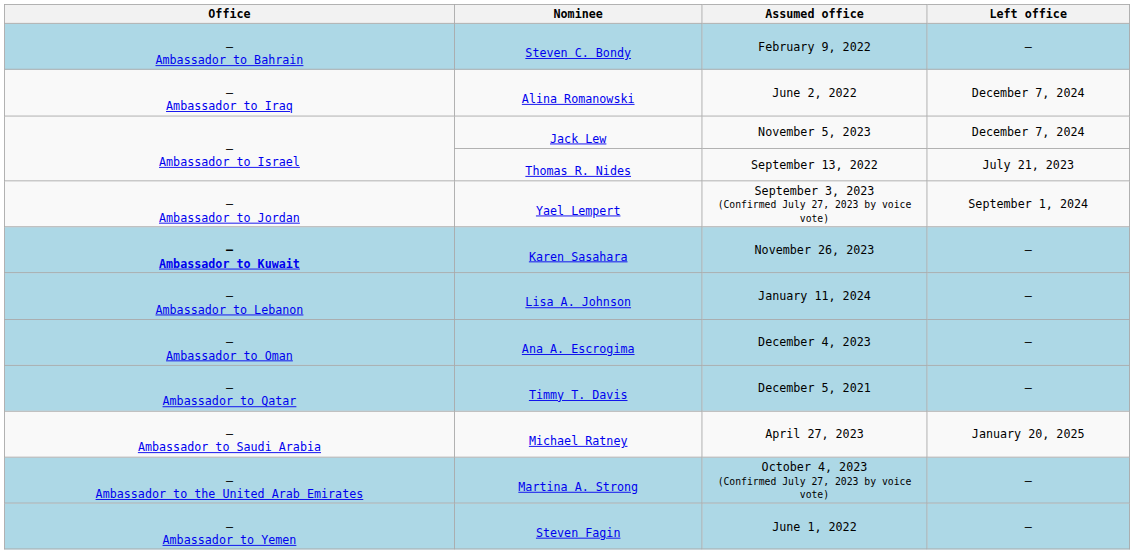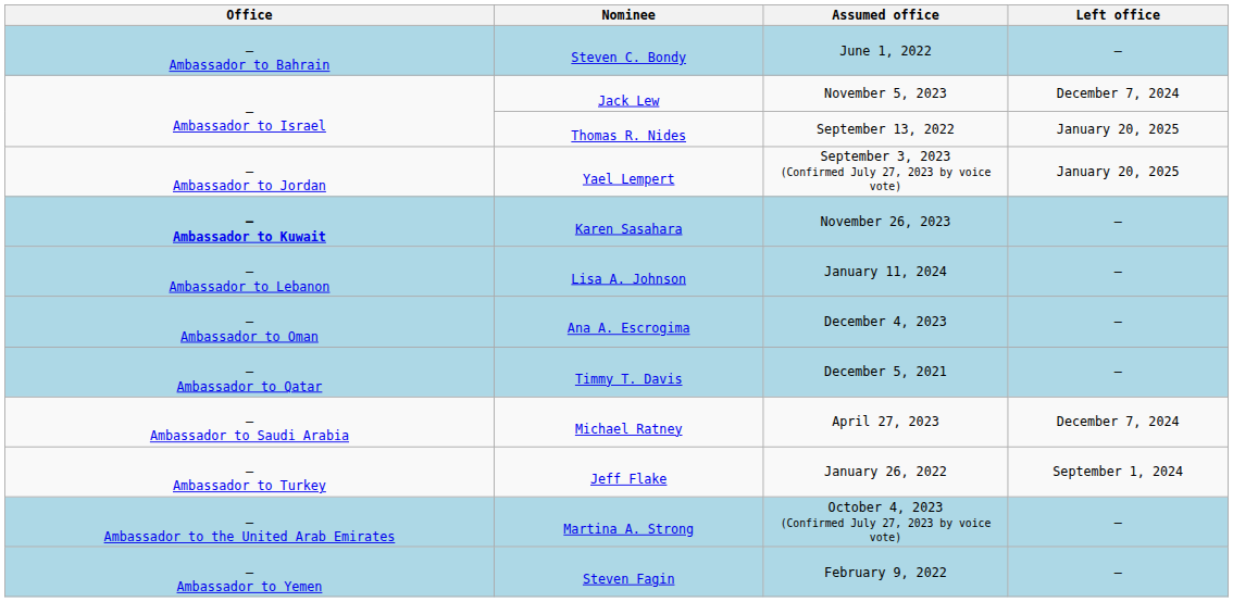 <table class="wikitable sortable" style="text-align:center">
 <tr>
 <th style="width:40%;">Office</th>
 <th style="width:22%;">Nominee</th>
 <th style="width:20%;" data-sort-type="date">Assumed office</th>
 <th style="width:18%;" data-sort-type="date">Left office</th>
 </tr>
 <tr style="background:lightblue">
 <td><br>—<br><a href='#'>Ambassador to Bahrain</a></td>
 <td><br><a href='#'>Steven C. Bondy</a></td>
-<td>February 9, 2022<br></td>
+<td>June 1, 2022<br></td>
 <td>—</td>
-</tr>
-<tr>
-<td><br>—<br><a href='#'>Ambassador to Iraq</a></td>
-<td><br><a href='#'>Alina Romanowski</a></td>
-<td>June 2, 2022<br></td>
-<td>December 7, 2024</td>
 </tr>
 <tr>
 <td rowspan=2><br>—<br><a href='#'>Ambassador to Israel</a></td>
 <td><br><a href='#'>Jack Lew</a></td>
 <td>November 5, 2023<br></td>
 <td>December 7, 2024</td>
 </tr>
 <tr>
 <td><br><a href='#'>Thomas R. Nides</a></td>
 <td>September 13, 2022<br></td>
-<td>July 21, 2023</td>
+<td>January 20, 2025</td>
 </tr>
 <tr>
 <td><br>—<br><a href='#'>Ambassador to Jordan</a></td>
 <td><br><a href='#'>Yael Lempert</a></td>
 <td>September 3, 2023<br><small>(Confirmed July 27, 2023 by voice vote)</small></td>
-<td>September 1, 2024</td>
+<td>January 20, 2025</td>
 </tr>
 <tr style="background:lightblue">
 <td><strong><br>—<br><a href='#'>Ambassador to Kuwait</a></strong></td>
 <td><br><a href='#'>Karen Sasahara</a></td>
 <td>November 26, 2023<br></td>
 <td>—</td>
 </tr>
 <tr style="background:lightblue;">
 <td><br>—<br><a href='#'>Ambassador to Lebanon</a></td>
 <td><br><a href='#'>Lisa A. Johnson</a></td>
 <td>January 11, 2024<br></td>
 <td>—</td>
 </tr>
 <tr style="background:lightblue">
 <td><br>—<br><a href='#'>Ambassador to Oman</a></td>
 <td><br><a href='#'>Ana A. Escrogima</a></td>
 <td>December 4, 2023<br></td>
 <td>—</td>
 </tr>
 <tr style="background:lightblue">
 <td><br>—<br><a href='#'>Ambassador to Qatar</a></td>
 <td><br><a href='#'>Timmy T. Davis</a></td>
 <td>December 5, 2021<br></td>
 <td>—</td>
 </tr>
 <tr>
 <td><br>—<br><a href='#'>Ambassador to Saudi Arabia</a></td>
 <td><br><a href='#'>Michael Ratney</a></td>
 <td>April 27, 2023<br></td>
-<td>January 20, 2025</td>
+<td>December 7, 2024</td>
+</tr>
+<tr>
+<td><br>—<br><a href='#'>Ambassador to Turkey</a></td>
+<td><br><a href='#'>Jeff Flake</a></td>
+<td>January 26, 2022<br></td>
+<td>September 1, 2024</td>
 </tr>
 <tr style="background:lightblue">
 <td><br>—<br><a href='#'>Ambassador to the United Arab Emirates</a></td>
 <td><br><a href='#'>Martina A. Strong</a></td>
 <td>October 4, 2023<br><small>(Confirmed July 27, 2023 by voice vote)</small></td>
 <td>—</td>
 </tr>
 <tr style="background:lightblue">
 <td><br>—<br><a href='#'>Ambassador to Yemen</a></td>
 <td><br><a href='#'>Steven Fagin</a></td>
-<td>June 1, 2022<br></td>
+<td>February 9, 2022<br></td>
 <td>—</td>
 </tr>
 </table>
